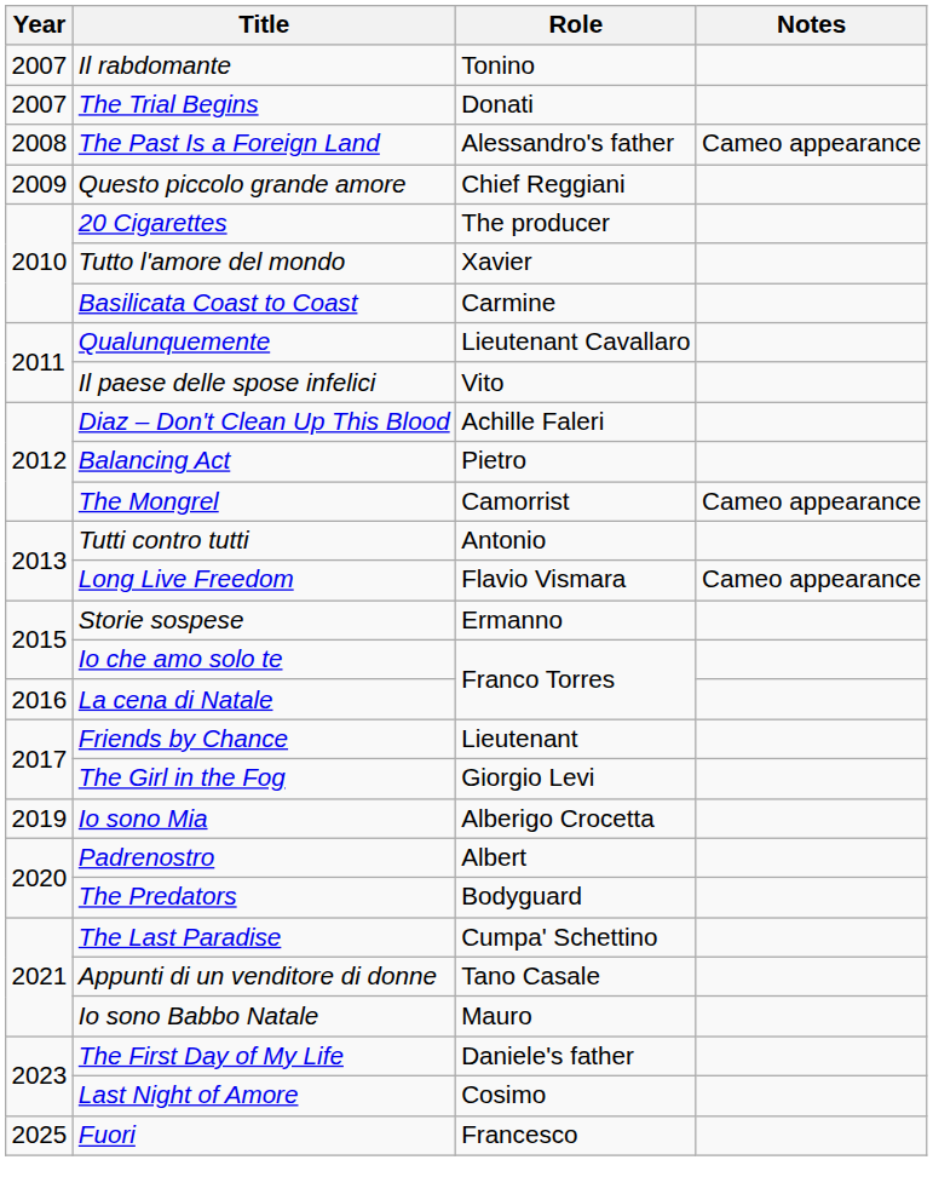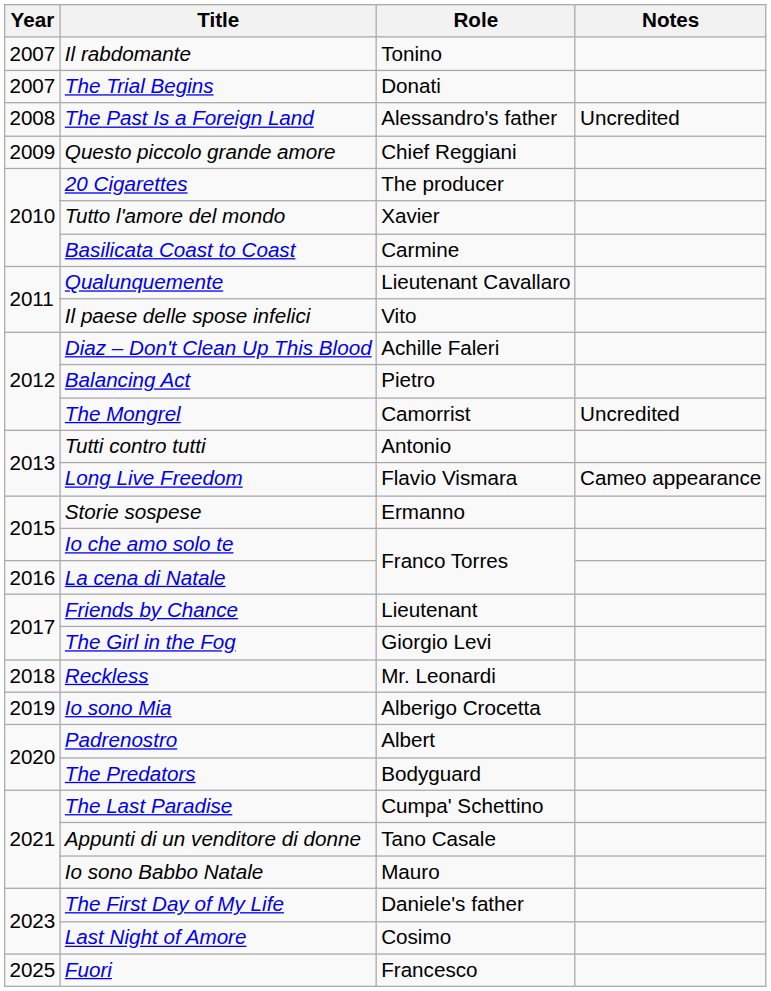 <table class="wikitable sortable">
 <tr>
 <th>Year</th>
 <th>Title</th>
 <th>Role</th>
 <th class=unsortable>Notes</th>
 </tr>
 <tr>
 <td>2007</td>
 <td><em>Il rabdomante</em></td>
 <td>Tonino</td>
 <td></td>
 </tr>
 <tr>
 <td>2007</td>
 <td><em><a href='#'>The Trial Begins</a></em></td>
 <td>Donati</td>
 <td></td>
 </tr>
 <tr>
 <td>2008</td>
 <td><em><a href='#'>The Past Is a Foreign Land</a></em></td>
 <td>Alessandro's father</td>
-<td>Cameo appearance</td>
+<td>Uncredited</td>
 </tr>
 <tr>
 <td>2009</td>
 <td><em>Questo piccolo grande amore</em></td>
 <td>Chief Reggiani</td>
 <td></td>
 </tr>
 <tr>
 <td rowspan=3>2010</td>
 <td><em><a href='#'>20 Cigarettes</a></em></td>
 <td>The producer</td>
 <td></td>
 </tr>
 <tr>
 <td><em>Tutto l'amore del mondo</em></td>
 <td>Xavier</td>
 <td></td>
 </tr>
 <tr>
 <td><em><a href='#'>Basilicata Coast to Coast</a></em></td>
 <td>Carmine</td>
 <td></td>
 </tr>
 <tr>
 <td rowspan=2>2011</td>
 <td><em><a href='#'>Qualunquemente</a></em></td>
 <td>Lieutenant Cavallaro</td>
 <td></td>
 </tr>
 <tr>
 <td><em>Il paese delle spose infelici</em></td>
 <td>Vito</td>
 <td></td>
 </tr>
 <tr>
 <td rowspan=3>2012</td>
 <td><em><a href='#'>Diaz – Don't Clean Up This Blood</a></em></td>
 <td>Achille Faleri</td>
 <td></td>
 </tr>
 <tr>
 <td><em><a href='#'>Balancing Act</a></em></td>
 <td>Pietro</td>
 <td></td>
 </tr>
 <tr>
 <td><em><a href='#'>The Mongrel</a></em></td>
 <td>Camorrist</td>
-<td>Cameo appearance</td>
+<td>Uncredited</td>
 </tr>
 <tr>
 <td rowspan=2>2013</td>
 <td><em>Tutti contro tutti</em></td>
 <td>Antonio</td>
 <td></td>
 </tr>
 <tr>
 <td><em><a href='#'>Long Live Freedom</a></em></td>
 <td>Flavio Vismara</td>
 <td>Cameo appearance</td>
 </tr>
 <tr>
 <td rowspan=2>2015</td>
 <td><em>Storie sospese</em></td>
 <td>Ermanno</td>
 <td></td>
 </tr>
 <tr>
 <td><em><a href='#'>Io che amo solo te</a></em></td>
 <td rowspan=2>Franco Torres</td>
 <td></td>
 </tr>
 <tr>
 <td>2016</td>
 <td><em><a href='#'>La cena di Natale</a></em></td>
 <td></td>
 </tr>
 <tr>
 <td rowspan=2>2017</td>
 <td><em><a href='#'>Friends by Chance</a></em></td>
 <td>Lieutenant</td>
 <td></td>
 </tr>
 <tr>
 <td><em><a href='#'>The Girl in the Fog</a></em></td>
 <td>Giorgio Levi</td>
+<td></td>
+</tr>
+<tr>
+<td>2018</td>
+<td><em><a href='#'>Reckless</a></em></td>
+<td>Mr. Leonardi</td>
 <td></td>
 </tr>
 <tr>
 <td>2019</td>
 <td><em><a href='#'>Io sono Mia</a></em></td>
 <td>Alberigo Crocetta</td>
 <td></td>
 </tr>
 <tr>
 <td rowspan=2>2020</td>
 <td><em><a href='#'>Padrenostro</a></em></td>
 <td>Albert</td>
 <td></td>
 </tr>
 <tr>
 <td><em><a href='#'>The Predators</a></em></td>
 <td>Bodyguard</td>
 <td></td>
 </tr>
 <tr>
 <td rowspan=3>2021</td>
 <td><em><a href='#'>The Last Paradise</a></em></td>
 <td>Cumpa' Schettino</td>
 <td></td>
 </tr>
 <tr>
 <td><em>Appunti di un venditore di donne</em></td>
 <td>Tano Casale</td>
 <td></td>
 </tr>
 <tr>
 <td><em>Io sono Babbo Natale</em></td>
 <td>Mauro</td>
 <td></td>
 </tr>
 <tr>
 <td rowspan=2>2023</td>
 <td><em><a href='#'>The First Day of My Life</a></em></td>
 <td>Daniele's father</td>
 <td></td>
 </tr>
 <tr>
 <td><em><a href='#'>Last Night of Amore</a></em></td>
 <td>Cosimo</td>
 <td></td>
 </tr>
 <tr>
 <td>2025</td>
 <td><em><a href='#'>Fuori</a></em></td>
 <td>Francesco</td>
 <td></td>
 </tr>
 </table>
